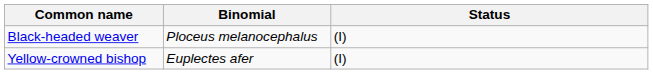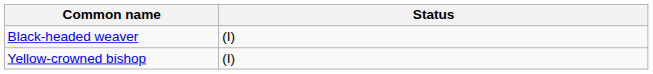 <table width=60% class="wikitable">
 <tr>
 <th width=15%>Common name</th>
-<th width=15%>Binomial</th>
 <th width=30%>Status</th>
 </tr>
 <tr>
 <td><a href='#'>Black-headed weaver</a></td>
-<td><em>Ploceus melanocephalus</em></td>
 <td>(I)</td>
 </tr>
 <tr>
 <td><a href='#'>Yellow-crowned bishop</a></td>
-<td><em>Euplectes afer</em></td>
 <td>(I)</td>
 </tr>
 </table>
